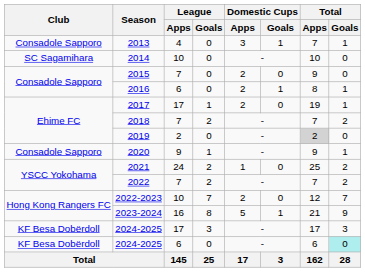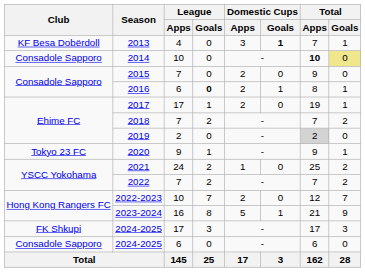 <table class="wikitable" style="text-align:center;">
 <tr>
 <th rowspan="2">Club</th>
 <th rowspan="2">Season</th>
 <th colspan="2">League</th>
 <th colspan="2">Domestic Cups</th>
 <th colspan="2">Total</th>
 </tr>
 <tr>
 <th>Apps</th>
 <th>Goals</th>
 <th>Apps</th>
 <th>Goals</th>
 <th>Apps</th>
 <th>Goals</th>
 </tr>
 <tr>
-<td><a href='#'>Consadole Sapporo</a></td>
+<td><a href='#'>KF Besa Dobërdoll</a></td>
 <td><a href='#'>2013</a></td>
 <td>4</td>
 <td>0</td>
 <td>3</td>
-<td>1</td>
+<td><strong>1</strong></td>
 <td>7</td>
 <td>1</td>
 </tr>
 <tr>
-<td><a href='#'>SC Sagamihara</a></td>
+<td><a href='#'>Consadole Sapporo</a></td>
 <td><a href='#'>2014</a></td>
 <td>10</td>
 <td>0</td>
 <td colspan="2">-</td>
-<td>10</td>
-<td>0</td>
+<td><strong>10</strong></td>
+<td style="background: khaki;">0</td>
 </tr>
 <tr>
 <td rowspan="2"><a href='#'>Consadole Sapporo</a></td>
 <td><a href='#'>2015</a></td>
 <td>7</td>
 <td>0</td>
 <td>2</td>
 <td>0</td>
 <td>9</td>
 <td>0</td>
 </tr>
 <tr>
 <td><a href='#'>2016</a></td>
 <td>6</td>
-<td>0</td>
+<td><strong>0</strong></td>
 <td>2</td>
 <td>1</td>
 <td>8</td>
 <td>1</td>
 </tr>
 <tr>
 <td rowspan="3"><a href='#'>Ehime FC</a></td>
 <td><a href='#'>2017</a></td>
 <td>17</td>
 <td>1</td>
 <td>2</td>
 <td>0</td>
 <td>19</td>
 <td>1</td>
 </tr>
 <tr>
 <td><a href='#'>2018</a></td>
 <td>7</td>
 <td>2</td>
 <td colspan="2">-</td>
 <td>7</td>
 <td>2</td>
 </tr>
 <tr>
 <td><a href='#'>2019</a></td>
 <td>2</td>
 <td>0</td>
 <td colspan="2">-</td>
 <td style="background: lightgrey;">2</td>
 <td>0</td>
 </tr>
 <tr>
-<td><a href='#'>Consadole Sapporo</a></td>
+<td><a href='#'>Tokyo 23 FC</a></td>
 <td><a href='#'>2020</a></td>
 <td>9</td>
 <td>1</td>
 <td colspan="2">-</td>
 <td>9</td>
 <td>1</td>
 </tr>
 <tr>
 <td rowspan="2"><a href='#'>YSCC Yokohama</a></td>
 <td><a href='#'>2021</a></td>
 <td>24</td>
 <td>2</td>
 <td>1</td>
 <td>0</td>
 <td>25</td>
 <td>2</td>
 </tr>
 <tr>
 <td><a href='#'>2022</a></td>
 <td>7</td>
 <td>2</td>
 <td colspan="2">-</td>
 <td>7</td>
 <td>2</td>
 </tr>
 <tr>
 <td rowspan="2"><a href='#'>Hong Kong Rangers FC</a></td>
 <td><a href='#'>2022-2023</a></td>
 <td>10</td>
 <td>7</td>
 <td>2</td>
 <td>0</td>
 <td>12</td>
 <td>7</td>
 </tr>
 <tr>
 <td><a href='#'>2023-2024</a></td>
 <td>16</td>
 <td>8</td>
 <td>5</td>
 <td>1</td>
 <td>21</td>
 <td>9</td>
 </tr>
 <tr>
-<td><a href='#'>KF Besa Dobërdoll</a></td>
+<td><a href='#'>FK Shkupi</a></td>
 <td><a href='#'>2024-2025</a></td>
 <td>17</td>
 <td>3</td>
 <td colspan="2">-</td>
 <td>17</td>
 <td>3</td>
 </tr>
 <tr>
-<td><a href='#'>KF Besa Dobërdoll</a></td>
+<td><a href='#'>Consadole Sapporo</a></td>
 <td><a href='#'>2024-2025</a></td>
 <td>6</td>
 <td>0</td>
 <td colspan="2">-</td>
 <td>6</td>
-<td style="background: paleturquoise;">0</td>
+<td>0</td>
 </tr>
 <tr>
 <th colspan="2">Total</th>
 <th>145</th>
 <th>25</th>
 <th>17</th>
 <th>3</th>
 <th>162</th>
 <th>28</th>
 </tr>
 </table>
